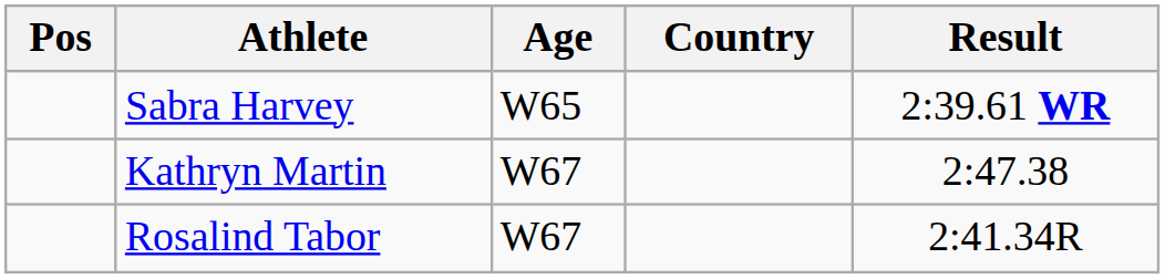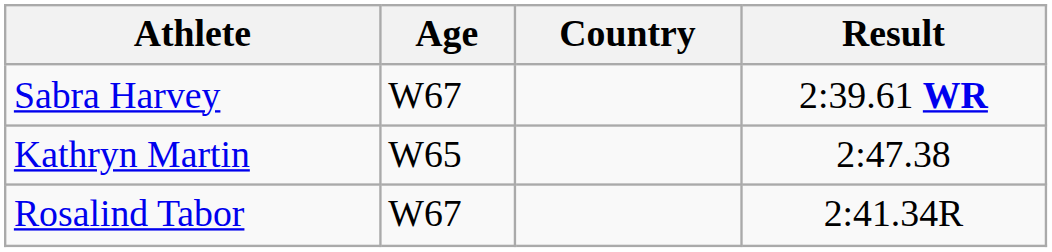 <table class="wikitable"  style="text-align:center; width:50%;">
 <tr>
-<th>Pos</th>
 <th>Athlete</th>
 <th>Age</th>
 <th>Country</th>
 <th>Result</th>
 </tr>
 <tr>
-<td align=center></td>
 <td align=left><a href='#'>Sabra Harvey</a></td>
-<td align=left>W65</td>
+<td align=left>W67</td>
 <td align=left></td>
 <td>2:39.61  <strong><a href='#'>WR</a></strong></td>
 </tr>
 <tr>
-<td align=center></td>
 <td align=left><a href='#'>Kathryn Martin</a></td>
-<td align=left>W67</td>
+<td align=left>W65</td>
 <td align=left></td>
 <td>2:47.38</td>
 </tr>
 <tr>
-<td align=center></td>
 <td align=left><a href='#'>Rosalind Tabor</a></td>
 <td align=left>W67</td>
 <td align=left></td>
 <td>2:41.34R</td>
 </tr>
 </table>
